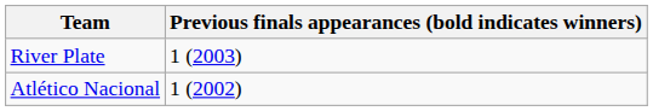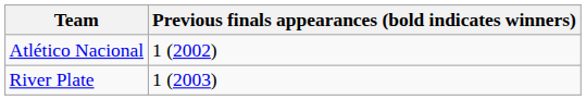 <table class="wikitable">
 <tr>
 <th>Team</th>
 <th>Previous finals appearances (bold indicates winners)</th>
 </tr>
 <tr>
+<td> <a href='#'>Atlético Nacional</a></td>
+<td>1 (<a href='#'>2002</a>)</td>
+</tr>
+<tr>
 <td> <a href='#'>River Plate</a></td>
 <td>1 (<a href='#'>2003</a>)</td>
 </tr>
-<tr>
-<td> <a href='#'>Atlético Nacional</a></td>
-<td>1 (<a href='#'>2002</a>)</td>
-</tr>
 </table>
